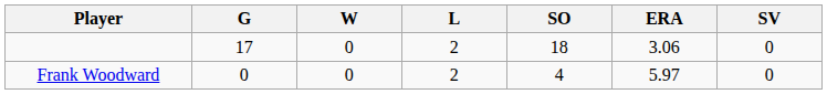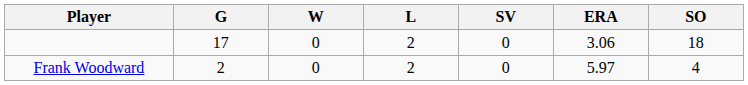 <table class="wikitable sortable">
 <tr>
 <th bgcolor="#DDDDFF" width="16%">Player</th>
 <th bgcolor="#DDDDFF" width="9%">G</th>
 <th bgcolor="#DDDDFF" width="9%">W</th>
 <th bgcolor="#DDDDFF" width="9%">L</th>
+<th bgcolor="#DDDDFF" width="9%">SV</th>
+<th bgcolor="#DDDDFF" width="9%">ERA</th>
 <th bgcolor="#DDDDFF" width="9%">SO</th>
-<th bgcolor="#DDDDFF" width="9%">ERA</th>
-<th bgcolor="#DDDDFF" width="9%">SV</th>
 </tr>
 <tr align="center">
 <td></td>
 <td>17</td>
 <td>0</td>
 <td>2</td>
+<td>0</td>
+<td>3.06</td>
 <td>18</td>
-<td>3.06</td>
-<td>0</td>
 </tr>
 <tr align="center">
 <td><a href='#'>Frank Woodward</a></td>
-<td>0</td>
+<td>2</td>
 <td>0</td>
 <td>2</td>
+<td>0</td>
+<td>5.97</td>
 <td>4</td>
-<td>5.97</td>
-<td>0</td>
 </tr>
 </table>
